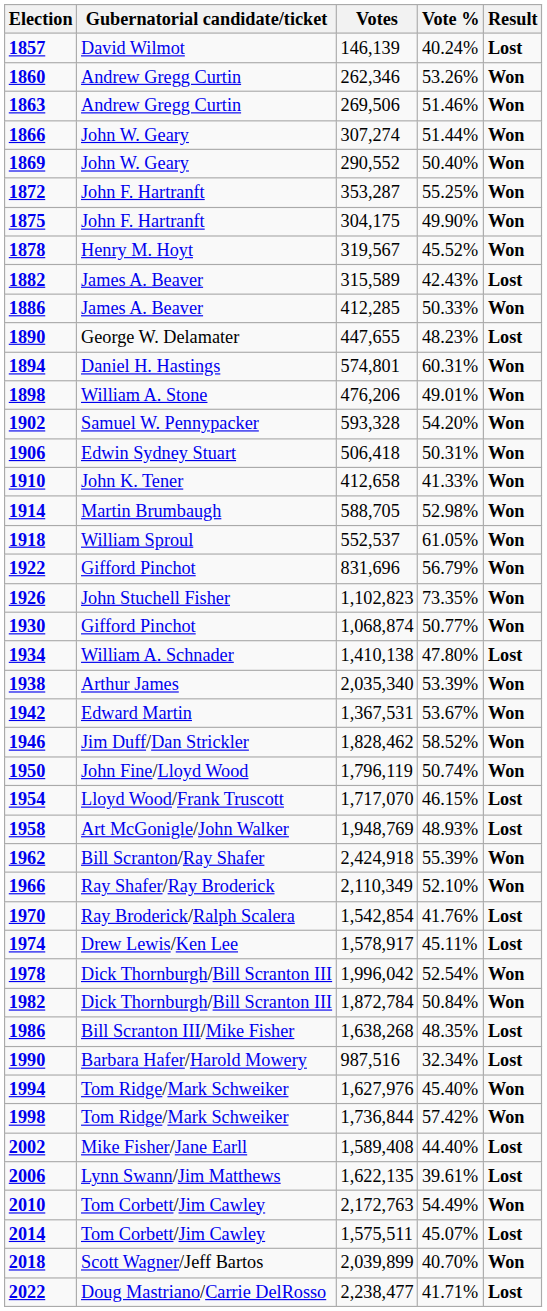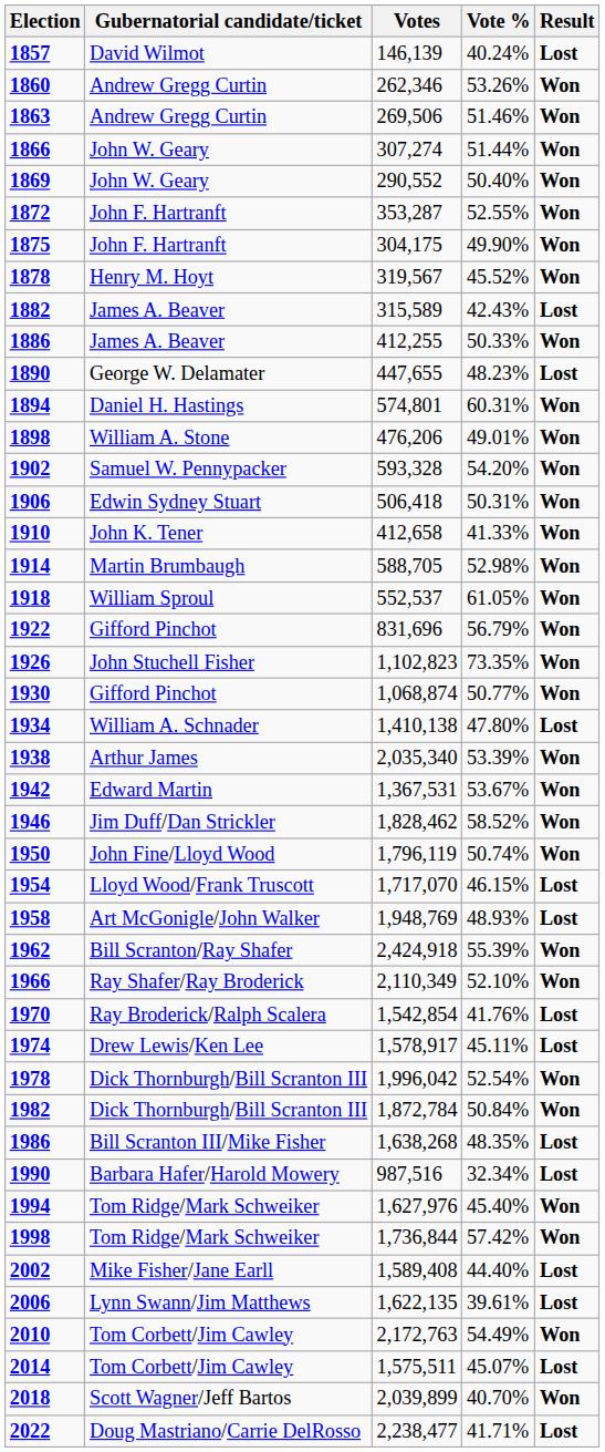 <table class="wikitable">
 <tr>
 <th>Election</th>
 <th>Gubernatorial candidate/ticket</th>
 <th>Votes</th>
 <th>Vote %</th>
 <th>Result</th>
 </tr>
 <tr>
 <td><strong><a href='#'>1857</a></strong></td>
 <td><a href='#'>David Wilmot</a></td>
 <td>146,139</td>
 <td>40.24%</td>
 <td><strong>Lost</strong> </td>
 </tr>
 <tr>
 <td><strong><a href='#'>1860</a></strong></td>
 <td><a href='#'>Andrew Gregg Curtin</a></td>
 <td>262,346</td>
 <td>53.26%</td>
 <td><strong>Won</strong> </td>
 </tr>
 <tr>
 <td><strong><a href='#'>1863</a></strong></td>
 <td><a href='#'>Andrew Gregg Curtin</a></td>
 <td>269,506</td>
 <td>51.46%</td>
 <td><strong>Won</strong> </td>
 </tr>
 <tr>
 <td><strong><a href='#'>1866</a></strong></td>
 <td><a href='#'>John W. Geary</a></td>
 <td>307,274</td>
 <td>51.44%</td>
 <td><strong>Won</strong> </td>
 </tr>
 <tr>
 <td><strong><a href='#'>1869</a></strong></td>
 <td><a href='#'>John W. Geary</a></td>
 <td>290,552</td>
 <td>50.40%</td>
 <td><strong>Won</strong> </td>
 </tr>
 <tr>
 <td><strong><a href='#'>1872</a></strong></td>
 <td><a href='#'>John F. Hartranft</a></td>
 <td>353,287</td>
-<td>55.25%</td>
+<td>52.55%</td>
 <td><strong>Won</strong> </td>
 </tr>
 <tr>
 <td><strong><a href='#'>1875</a></strong></td>
 <td><a href='#'>John F. Hartranft</a></td>
 <td>304,175</td>
 <td>49.90%</td>
 <td><strong>Won</strong> </td>
 </tr>
 <tr>
 <td><strong><a href='#'>1878</a></strong></td>
 <td><a href='#'>Henry M. Hoyt</a></td>
 <td>319,567</td>
 <td>45.52%</td>
 <td><strong>Won</strong> </td>
 </tr>
 <tr>
 <td><strong><a href='#'>1882</a></strong></td>
 <td><a href='#'>James A. Beaver</a></td>
 <td>315,589</td>
 <td>42.43%</td>
 <td><strong>Lost</strong> </td>
 </tr>
 <tr>
 <td><strong><a href='#'>1886</a></strong></td>
 <td><a href='#'>James A. Beaver</a></td>
-<td>412,285</td>
+<td>412,255</td>
 <td>50.33%</td>
 <td><strong>Won</strong> </td>
 </tr>
 <tr>
 <td><strong><a href='#'>1890</a></strong></td>
 <td>George W. Delamater</td>
 <td>447,655</td>
 <td>48.23%</td>
 <td><strong>Lost</strong> </td>
 </tr>
 <tr>
 <td><strong><a href='#'>1894</a></strong></td>
 <td><a href='#'>Daniel H. Hastings</a></td>
 <td>574,801</td>
 <td>60.31%</td>
 <td><strong>Won</strong> </td>
 </tr>
 <tr>
 <td><strong><a href='#'>1898</a></strong></td>
 <td><a href='#'>William A. Stone</a></td>
 <td>476,206</td>
 <td>49.01%</td>
 <td><strong>Won</strong> </td>
 </tr>
 <tr>
 <td><strong><a href='#'>1902</a></strong></td>
 <td><a href='#'>Samuel W. Pennypacker</a></td>
 <td>593,328</td>
 <td>54.20%</td>
 <td><strong>Won</strong> </td>
 </tr>
 <tr>
 <td><strong><a href='#'>1906</a></strong></td>
 <td><a href='#'>Edwin Sydney Stuart</a></td>
 <td>506,418</td>
 <td>50.31%</td>
 <td><strong>Won</strong> </td>
 </tr>
 <tr>
 <td><strong><a href='#'>1910</a></strong></td>
 <td><a href='#'>John K. Tener</a></td>
 <td>412,658</td>
 <td>41.33%</td>
 <td><strong>Won</strong> </td>
 </tr>
 <tr>
 <td><strong><a href='#'>1914</a></strong></td>
 <td><a href='#'>Martin Brumbaugh</a></td>
 <td>588,705</td>
 <td>52.98%</td>
 <td><strong>Won</strong> </td>
 </tr>
 <tr>
 <td><strong><a href='#'>1918</a></strong></td>
 <td><a href='#'>William Sproul</a></td>
 <td>552,537</td>
 <td>61.05%</td>
 <td><strong>Won</strong> </td>
 </tr>
 <tr>
 <td><strong><a href='#'>1922</a></strong></td>
 <td><a href='#'>Gifford Pinchot</a></td>
 <td>831,696</td>
 <td>56.79%</td>
 <td><strong>Won</strong> </td>
 </tr>
 <tr>
 <td><strong><a href='#'>1926</a></strong></td>
 <td><a href='#'>John Stuchell Fisher</a></td>
 <td>1,102,823</td>
 <td>73.35%</td>
 <td><strong>Won</strong> </td>
 </tr>
 <tr>
 <td><strong><a href='#'>1930</a></strong></td>
 <td><a href='#'>Gifford Pinchot</a></td>
 <td>1,068,874</td>
 <td>50.77%</td>
 <td><strong>Won</strong> </td>
 </tr>
 <tr>
 <td><strong><a href='#'>1934</a></strong></td>
 <td><a href='#'>William A. Schnader</a></td>
 <td>1,410,138</td>
 <td>47.80%</td>
 <td><strong>Lost</strong> </td>
 </tr>
 <tr>
 <td><strong><a href='#'>1938</a></strong></td>
 <td><a href='#'>Arthur James</a></td>
 <td>2,035,340</td>
 <td>53.39%</td>
 <td><strong>Won</strong> </td>
 </tr>
 <tr>
 <td><strong><a href='#'>1942</a></strong></td>
 <td><a href='#'>Edward Martin</a></td>
 <td>1,367,531</td>
 <td>53.67%</td>
 <td><strong>Won</strong> </td>
 </tr>
 <tr>
 <td><strong><a href='#'>1946</a></strong></td>
 <td><a href='#'>Jim Duff</a>/<a href='#'>Dan Strickler</a></td>
 <td>1,828,462</td>
 <td>58.52%</td>
 <td><strong>Won</strong> </td>
 </tr>
 <tr>
 <td><strong><a href='#'>1950</a></strong></td>
 <td><a href='#'>John Fine</a>/<a href='#'>Lloyd Wood</a></td>
 <td>1,796,119</td>
 <td>50.74%</td>
 <td><strong>Won</strong> </td>
 </tr>
 <tr>
 <td><strong><a href='#'>1954</a></strong></td>
 <td><a href='#'>Lloyd Wood</a>/<a href='#'>Frank Truscott</a></td>
 <td>1,717,070</td>
 <td>46.15%</td>
 <td><strong>Lost</strong> </td>
 </tr>
 <tr>
 <td><strong><a href='#'>1958</a></strong></td>
 <td><a href='#'>Art McGonigle</a>/<a href='#'>John Walker</a></td>
 <td>1,948,769</td>
 <td>48.93%</td>
 <td><strong>Lost</strong> </td>
 </tr>
 <tr>
 <td><strong><a href='#'>1962</a></strong></td>
 <td><a href='#'>Bill Scranton</a>/<a href='#'>Ray Shafer</a></td>
 <td>2,424,918</td>
 <td>55.39%</td>
 <td><strong>Won</strong> </td>
 </tr>
 <tr>
 <td><strong><a href='#'>1966</a></strong></td>
 <td><a href='#'>Ray Shafer</a>/<a href='#'>Ray Broderick</a></td>
 <td>2,110,349</td>
 <td>52.10%</td>
 <td><strong>Won</strong> </td>
 </tr>
 <tr>
 <td><strong><a href='#'>1970</a></strong></td>
 <td><a href='#'>Ray Broderick</a>/<a href='#'>Ralph Scalera</a></td>
 <td>1,542,854</td>
 <td>41.76%</td>
 <td><strong>Lost</strong> </td>
 </tr>
 <tr>
 <td><strong><a href='#'>1974</a></strong></td>
 <td><a href='#'>Drew Lewis</a>/<a href='#'>Ken Lee</a></td>
 <td>1,578,917</td>
 <td>45.11%</td>
 <td><strong>Lost</strong> </td>
 </tr>
 <tr>
 <td><strong><a href='#'>1978</a></strong></td>
 <td><a href='#'>Dick Thornburgh</a>/<a href='#'>Bill Scranton III</a></td>
 <td>1,996,042</td>
 <td>52.54%</td>
 <td><strong>Won</strong> </td>
 </tr>
 <tr>
 <td><strong><a href='#'>1982</a></strong></td>
 <td><a href='#'>Dick Thornburgh</a>/<a href='#'>Bill Scranton III</a></td>
 <td>1,872,784</td>
 <td>50.84%</td>
 <td><strong>Won</strong> </td>
 </tr>
 <tr>
 <td><strong><a href='#'>1986</a></strong></td>
 <td><a href='#'>Bill Scranton III</a>/<a href='#'>Mike Fisher</a></td>
 <td>1,638,268</td>
 <td>48.35%</td>
 <td><strong>Lost</strong> </td>
 </tr>
 <tr>
 <td><strong><a href='#'>1990</a></strong></td>
 <td><a href='#'>Barbara Hafer</a>/<a href='#'>Harold Mowery</a></td>
 <td>987,516</td>
 <td>32.34%</td>
 <td><strong>Lost</strong> </td>
 </tr>
 <tr>
 <td><strong><a href='#'>1994</a></strong></td>
 <td><a href='#'>Tom Ridge</a>/<a href='#'>Mark Schweiker</a></td>
 <td>1,627,976</td>
 <td>45.40%</td>
 <td><strong>Won</strong> </td>
 </tr>
 <tr>
 <td><strong><a href='#'>1998</a></strong></td>
 <td><a href='#'>Tom Ridge</a>/<a href='#'>Mark Schweiker</a></td>
 <td>1,736,844</td>
 <td>57.42%</td>
 <td><strong>Won</strong> </td>
 </tr>
 <tr>
 <td><strong><a href='#'>2002</a></strong></td>
 <td><a href='#'>Mike Fisher</a>/<a href='#'>Jane Earll</a></td>
 <td>1,589,408</td>
 <td>44.40%</td>
 <td><strong>Lost</strong> </td>
 </tr>
 <tr>
 <td><strong><a href='#'>2006</a></strong></td>
 <td><a href='#'>Lynn Swann</a>/<a href='#'>Jim Matthews</a></td>
 <td>1,622,135</td>
 <td>39.61%</td>
 <td><strong>Lost</strong> </td>
 </tr>
 <tr>
 <td><strong><a href='#'>2010</a></strong></td>
 <td><a href='#'>Tom Corbett</a>/<a href='#'>Jim Cawley</a></td>
 <td>2,172,763</td>
 <td>54.49%</td>
 <td><strong>Won</strong> </td>
 </tr>
 <tr>
 <td><strong><a href='#'>2014</a></strong></td>
 <td><a href='#'>Tom Corbett</a>/<a href='#'>Jim Cawley</a></td>
 <td>1,575,511</td>
 <td>45.07%</td>
 <td><strong>Lost</strong> </td>
 </tr>
 <tr>
 <td><strong><a href='#'>2018</a></strong></td>
 <td><a href='#'>Scott Wagner</a>/Jeff Bartos</td>
 <td>2,039,899</td>
 <td>40.70%</td>
 <td><strong>Won</strong> </td>
 </tr>
 <tr>
 <td><strong><a href='#'>2022</a></strong></td>
 <td><a href='#'>Doug Mastriano</a>/<a href='#'>Carrie DelRosso</a></td>
 <td>2,238,477</td>
 <td>41.71%</td>
 <td><strong>Lost</strong> </td>
 </tr>
 </table>
